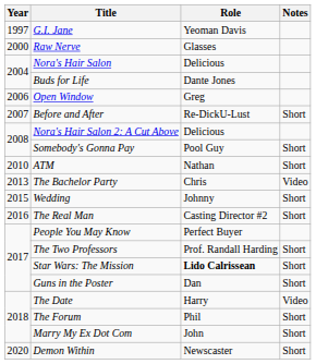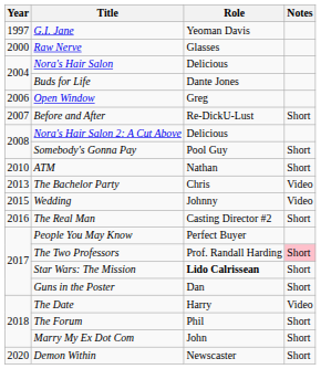 <table class="wikitable sortable">
 <tr>
 <th>Year</th>
 <th>Title</th>
 <th>Role</th>
 <th class="unsortable">Notes</th>
 </tr>
 <tr>
 <td>1997</td>
 <td><em><a href='#'>G.I. Jane</a></em></td>
 <td>Yeoman Davis</td>
 <td></td>
 </tr>
 <tr>
 <td>2000</td>
 <td><em><a href='#'>Raw Nerve</a></em></td>
 <td>Glasses</td>
 <td></td>
 </tr>
 <tr>
 <td rowspan=2>2004</td>
 <td><em><a href='#'>Nora's Hair Salon</a></em></td>
 <td>Delicious</td>
 <td></td>
 </tr>
 <tr>
 <td><em>Buds for Life</em></td>
 <td>Dante Jones</td>
 <td></td>
 </tr>
 <tr>
 <td>2006</td>
 <td><em><a href='#'>Open Window</a></em></td>
 <td>Greg</td>
 <td></td>
 </tr>
 <tr>
 <td>2007</td>
 <td><em>Before and After</em></td>
 <td>Re-DickU-Lust</td>
 <td>Short</td>
 </tr>
 <tr>
 <td rowspan=2>2008</td>
 <td><em><a href='#'>Nora's Hair Salon 2: A Cut Above</a></em></td>
 <td>Delicious</td>
 <td></td>
 </tr>
 <tr>
 <td><em>Somebody's Gonna Pay</em></td>
 <td>Pool Guy</td>
 <td>Short</td>
 </tr>
 <tr>
 <td>2010</td>
 <td><em>ATM</em></td>
 <td>Nathan</td>
 <td>Short</td>
 </tr>
 <tr>
 <td>2013</td>
 <td><em>The Bachelor Party</em></td>
 <td>Chris</td>
 <td>Video</td>
 </tr>
 <tr>
 <td>2015</td>
 <td><em>Wedding</em></td>
 <td>Johnny</td>
-<td>Short</td>
+<td>Video</td>
 </tr>
 <tr>
 <td>2016</td>
 <td><em>The Real Man</em></td>
 <td>Casting Director #2</td>
 <td>Short</td>
 </tr>
 <tr>
 <td rowspan=4>2017</td>
 <td><em>People You May Know</em></td>
 <td>Perfect Buyer</td>
 <td></td>
 </tr>
 <tr>
 <td><em>The Two Professors</em></td>
 <td>Prof. Randall Harding</td>
-<td>Short</td>
+<td style="background: pink;">Short</td>
 </tr>
 <tr>
 <td><em>Star Wars: The Mission</em></td>
 <td><strong>Lido Calrissean</strong></td>
 <td>Short</td>
 </tr>
 <tr>
 <td><em>Guns in the Poster</em></td>
 <td>Dan</td>
 <td>Short</td>
 </tr>
 <tr>
 <td rowspan=3>2018</td>
 <td><em>The Date</em></td>
 <td>Harry</td>
 <td>Video</td>
 </tr>
 <tr>
 <td><em>The Forum</em></td>
 <td>Phil</td>
 <td>Short</td>
 </tr>
 <tr>
 <td><em>Marry My Ex Dot Com</em></td>
 <td>John</td>
 <td>Short</td>
 </tr>
 <tr>
 <td>2020</td>
 <td><em>Demon Within</em></td>
 <td>Newscaster</td>
 <td>Short</td>
 </tr>
 </table>
